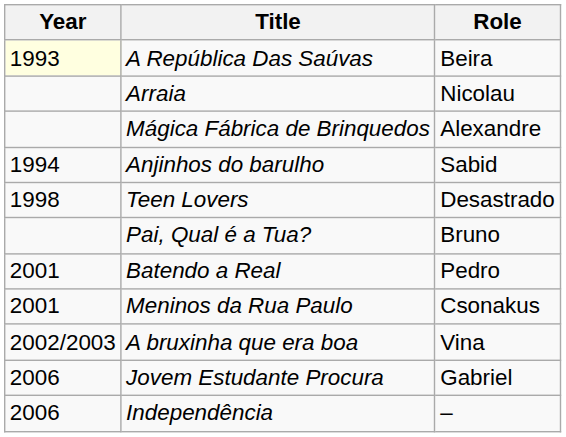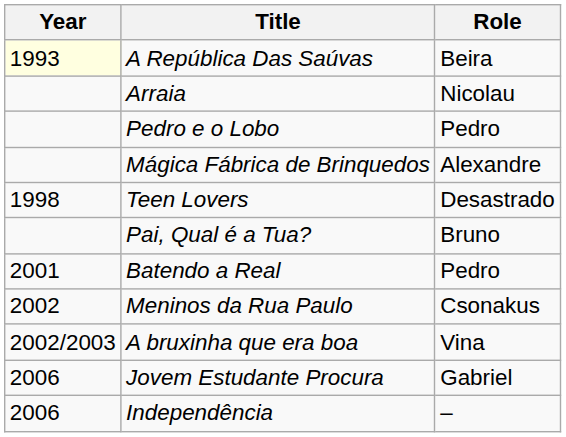 <table class="wikitable">
 <tr>
 <th>Year</th>
 <th>Title</th>
 <th>Role</th>
 </tr>
 <tr>
 <td style="background: lightyellow;">1993</td>
 <td><em>A República Das Saúvas</em></td>
 <td>Beira</td>
 </tr>
 <tr>
 <td></td>
 <td><em>Arraia</em></td>
 <td>Nicolau</td>
 </tr>
 <tr>
 <td></td>
+<td><em>Pedro e o Lobo</em></td>
+<td>Pedro</td>
+</tr>
+<tr>
+<td></td>
 <td><em>Mágica Fábrica de Brinquedos</em></td>
 <td>Alexandre</td>
-</tr>
-<tr>
-<td>1994</td>
-<td><em>Anjinhos do barulho</em></td>
-<td>Sabid</td>
 </tr>
 <tr>
 <td>1998</td>
 <td><em>Teen Lovers</em></td>
 <td>Desastrado</td>
 </tr>
 <tr>
 <td></td>
 <td><em>Pai, Qual é a Tua?</em></td>
 <td>Bruno</td>
 </tr>
 <tr>
 <td>2001</td>
 <td><em>Batendo a Real</em></td>
 <td>Pedro</td>
 </tr>
 <tr>
-<td>2001</td>
+<td>2002</td>
 <td><em>Meninos da Rua Paulo </em></td>
 <td>Csonakus</td>
 </tr>
 <tr>
 <td>2002/2003</td>
 <td><em>A bruxinha que era boa</em></td>
 <td>Vina</td>
 </tr>
 <tr>
 <td>2006</td>
 <td><em>Jovem Estudante Procura</em></td>
 <td>Gabriel</td>
 </tr>
 <tr>
 <td>2006</td>
 <td><em>Independência</em></td>
 <td>–</td>
 </tr>
 </table>
